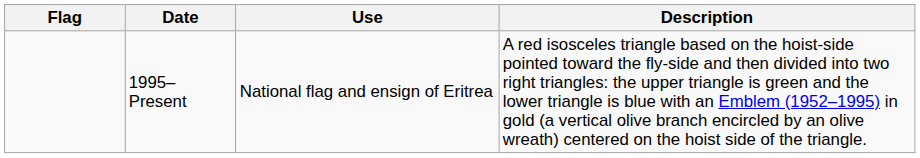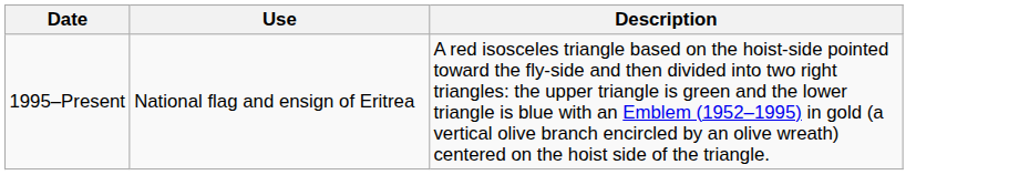 <table class="wikitable" style="background:#f9f9f9">
 <tr>
-<th width="110">Flag</th>
 <th width="100">Date</th>
 <th width="250">Use</th>
 <th width="400">Description</th>
 </tr>
 <tr>
-<td></td>
 <td>1995–Present</td>
 <td>National flag and ensign of Eritrea</td>
 <td>A red isosceles triangle based on the hoist-side pointed toward the fly-side and then divided into two right triangles: the upper triangle is green and the lower triangle is blue with an <a href='#'>Emblem (1952–1995)</a> in gold (a vertical olive branch encircled by an olive wreath) centered on the hoist side of the triangle.</td>
 </tr>
 </table>
